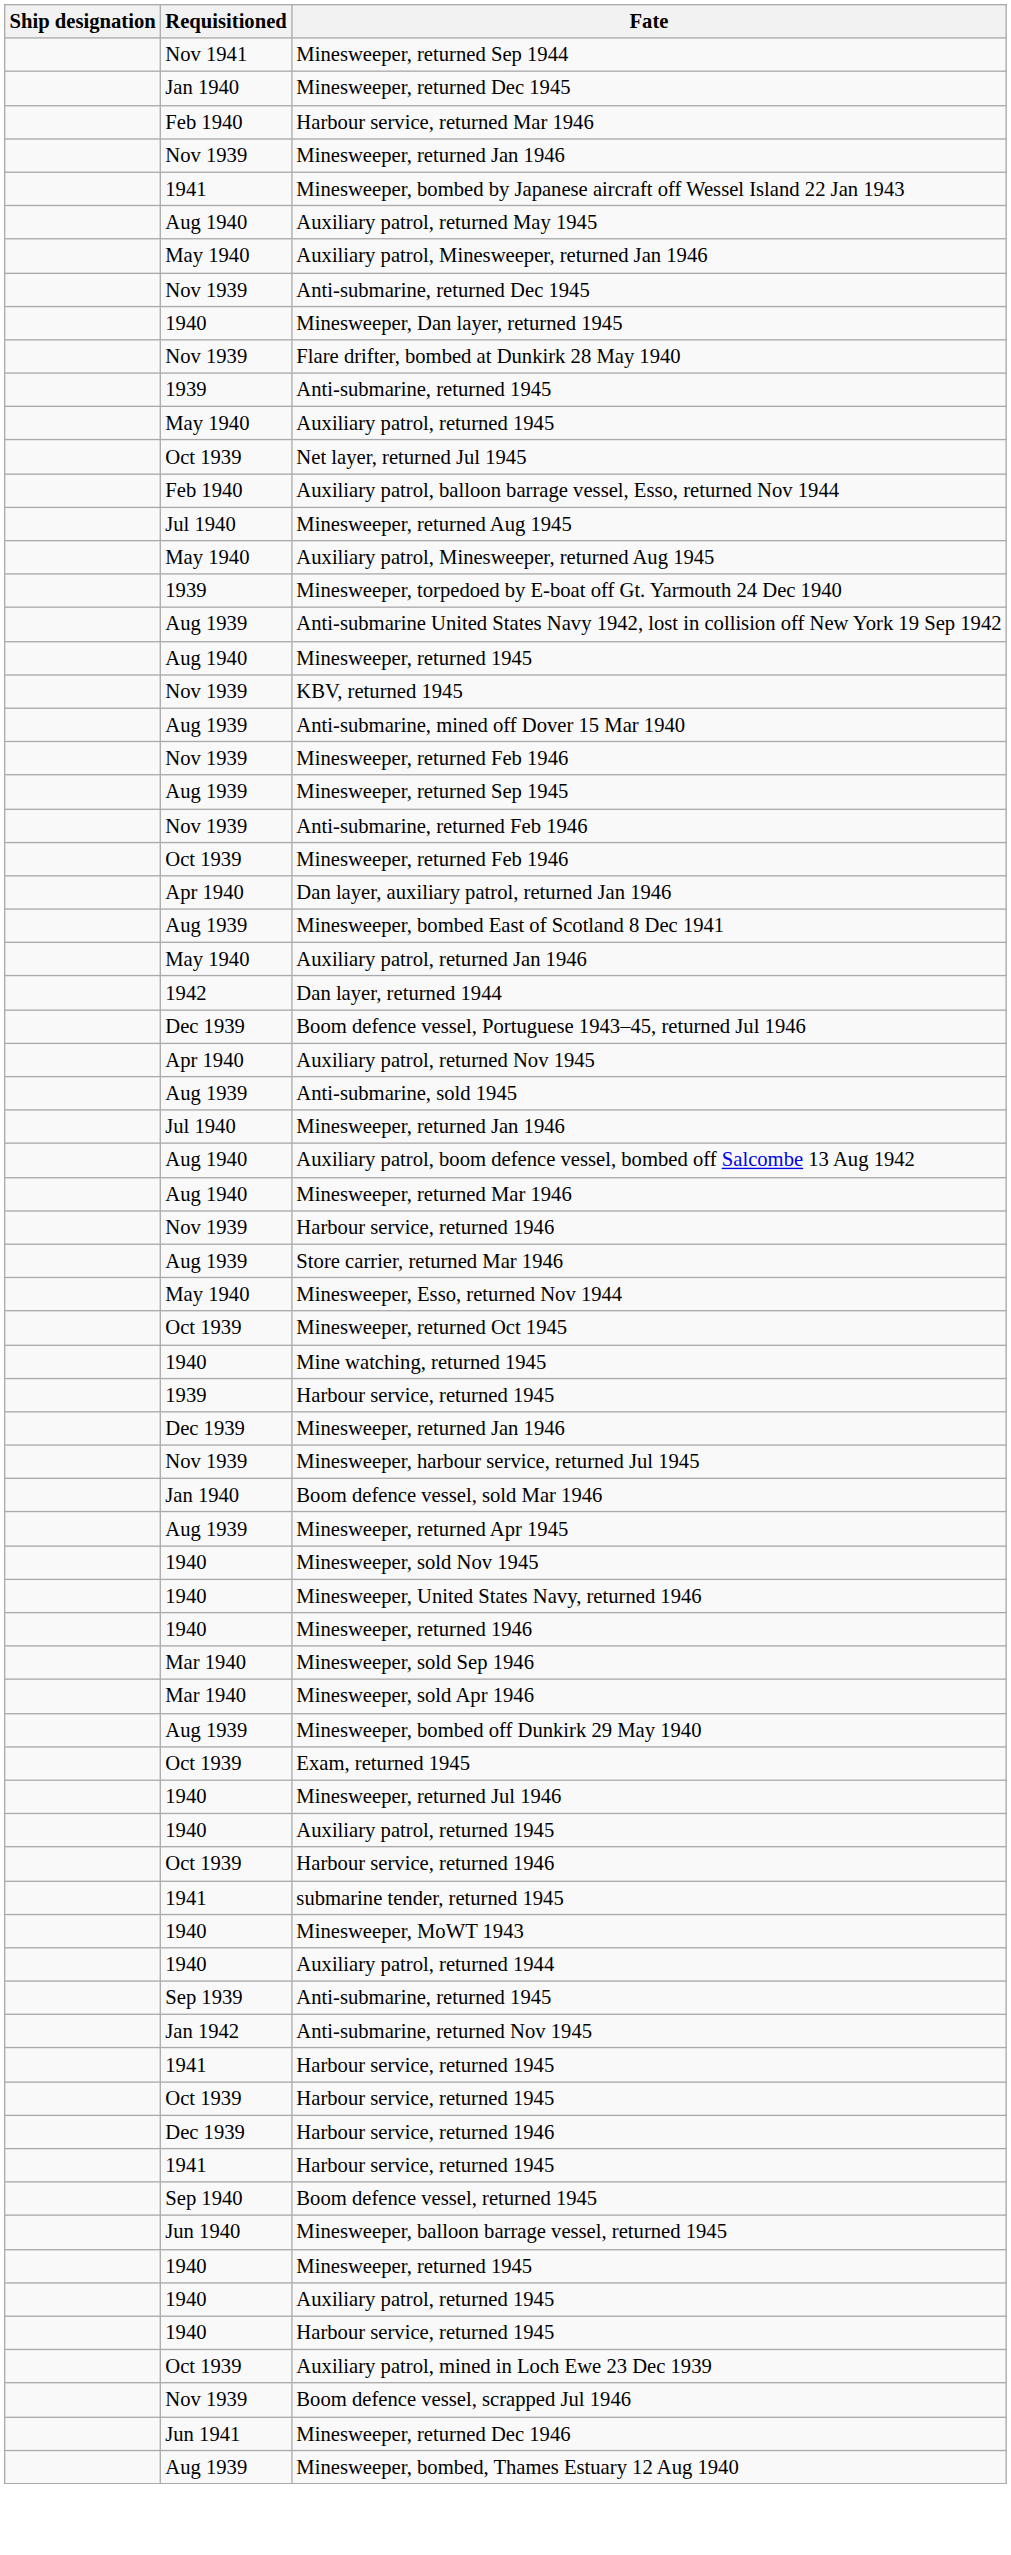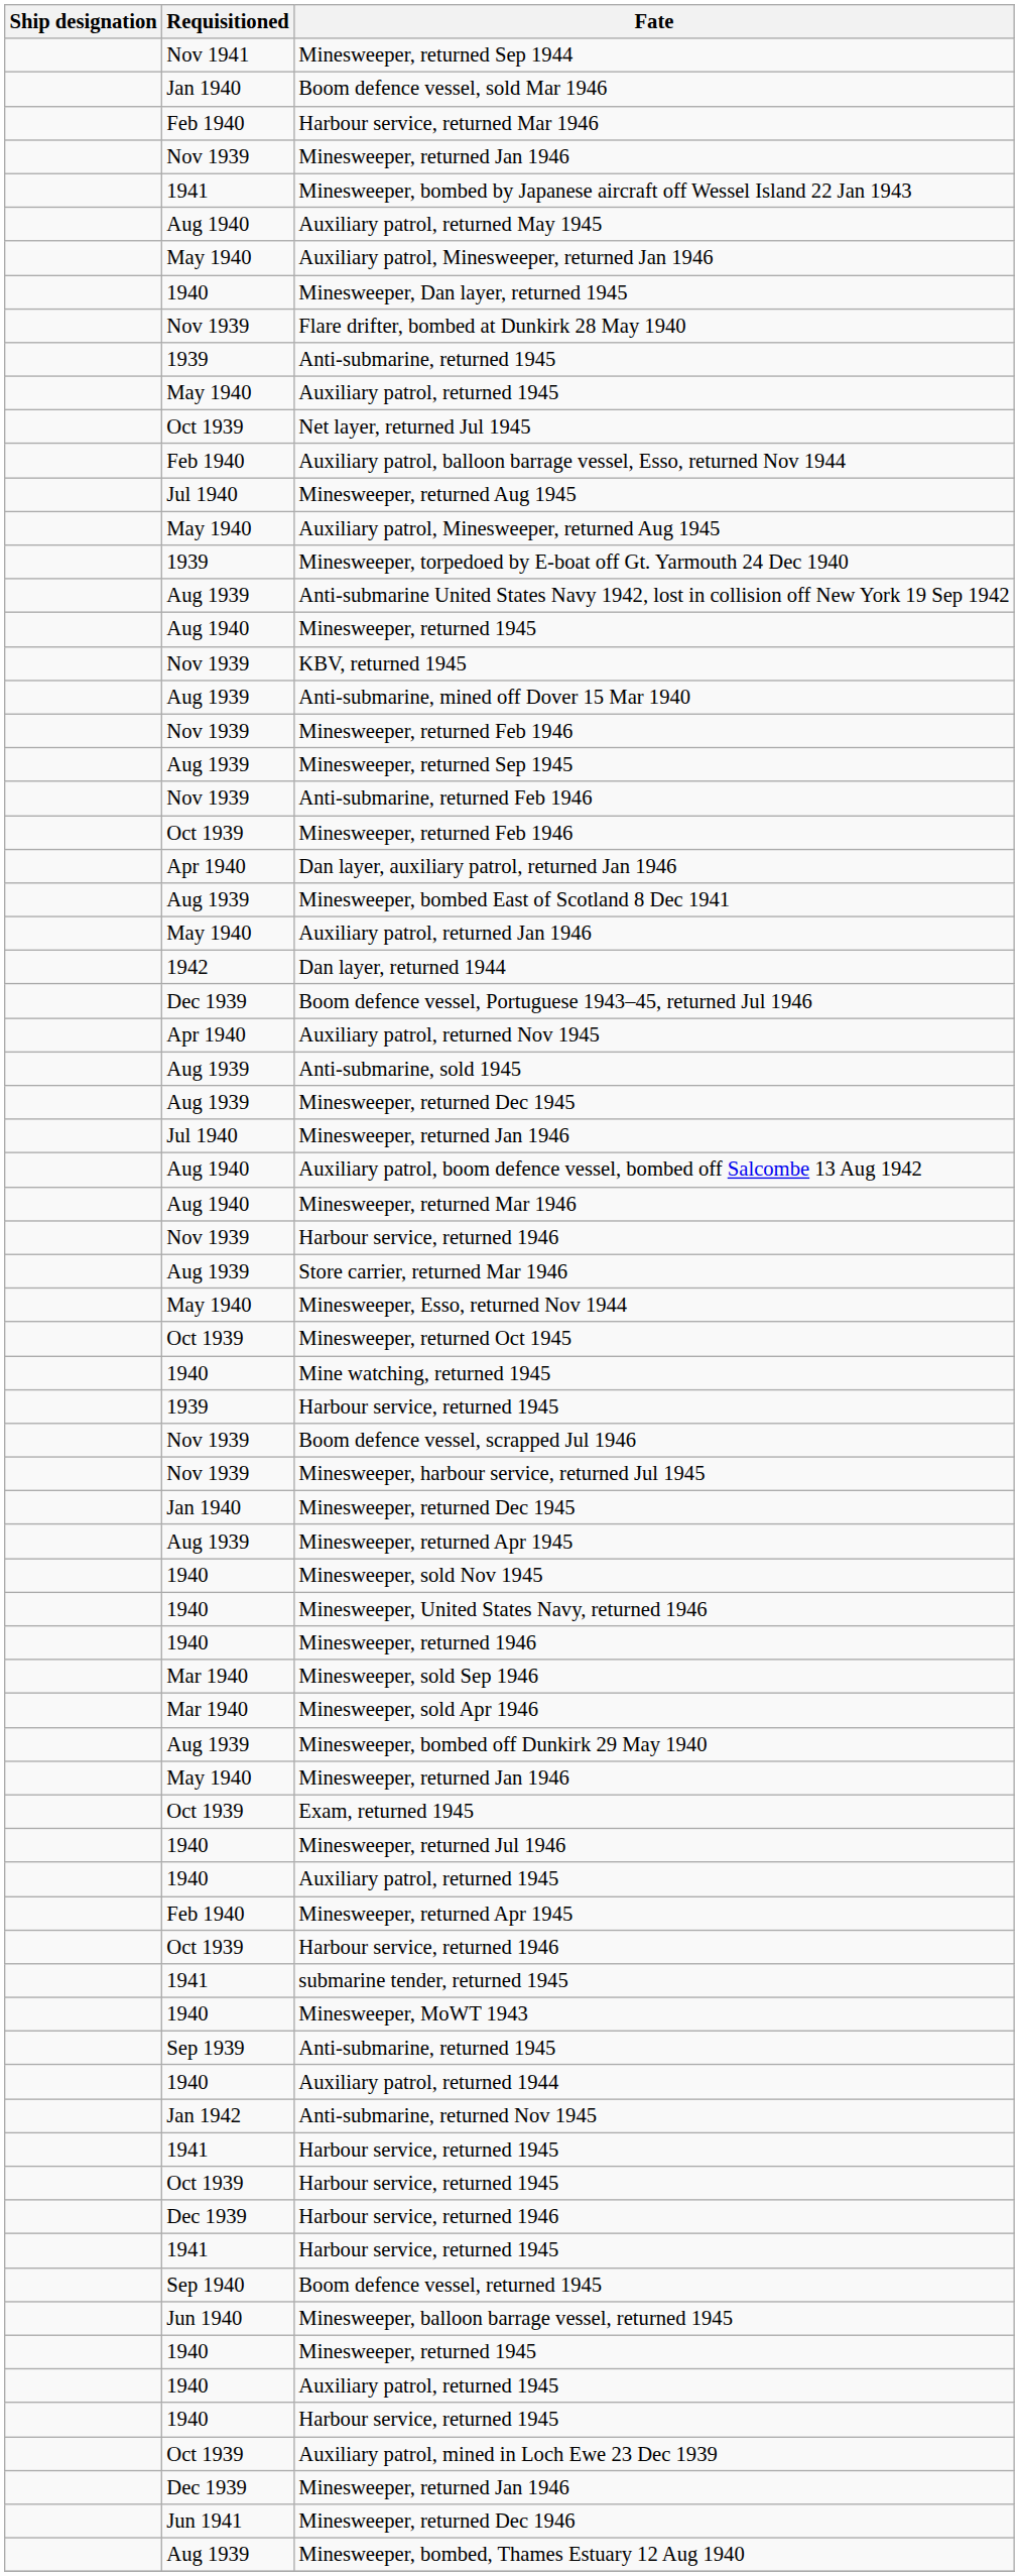 <table class="wikitable" style="font-size:97%;">
 <tr>
 <th>Ship designation</th>
 <th>Requisitioned</th>
 <th>Fate</th>
 </tr>
 <tr>
 <td></td>
 <td>Nov 1941</td>
 <td>Minesweeper, returned Sep 1944</td>
 </tr>
 <tr>
 <td></td>
 <td>Jan 1940</td>
-<td>Minesweeper, returned Dec 1945</td>
+<td>Boom defence vessel, sold Mar 1946</td>
 </tr>
 <tr>
 <td></td>
 <td>Feb 1940</td>
 <td>Harbour service, returned Mar 1946</td>
 </tr>
 <tr>
 <td></td>
 <td>Nov 1939</td>
 <td>Minesweeper, returned Jan 1946</td>
 </tr>
 <tr>
 <td></td>
 <td>1941</td>
 <td>Minesweeper, bombed by Japanese aircraft off Wessel Island 22 Jan 1943</td>
 </tr>
 <tr>
 <td></td>
 <td>Aug 1940</td>
 <td>Auxiliary patrol, returned May 1945</td>
 </tr>
 <tr>
 <td></td>
 <td>May 1940</td>
 <td>Auxiliary patrol, Minesweeper, returned Jan 1946</td>
-</tr>
-<tr>
-<td></td>
-<td>Nov 1939</td>
-<td>Anti-submarine, returned Dec 1945</td>
 </tr>
 <tr>
 <td></td>
 <td>1940</td>
 <td>Minesweeper, Dan layer, returned 1945</td>
 </tr>
 <tr>
 <td></td>
 <td>Nov 1939</td>
 <td>Flare drifter, bombed at Dunkirk 28 May 1940</td>
 </tr>
 <tr>
 <td></td>
 <td>1939</td>
 <td>Anti-submarine, returned 1945</td>
 </tr>
 <tr>
 <td></td>
 <td>May 1940</td>
 <td>Auxiliary patrol, returned 1945</td>
 </tr>
 <tr>
 <td></td>
 <td>Oct 1939</td>
 <td>Net layer, returned Jul 1945</td>
 </tr>
 <tr>
 <td></td>
 <td>Feb 1940</td>
 <td>Auxiliary patrol, balloon barrage vessel, Esso, returned Nov 1944</td>
 </tr>
 <tr>
 <td></td>
 <td>Jul 1940</td>
 <td>Minesweeper, returned Aug 1945</td>
 </tr>
 <tr>
 <td></td>
 <td>May 1940</td>
 <td>Auxiliary patrol, Minesweeper, returned Aug 1945</td>
 </tr>
 <tr>
 <td></td>
 <td>1939</td>
 <td>Minesweeper, torpedoed by E-boat off Gt. Yarmouth 24 Dec 1940</td>
 </tr>
 <tr>
 <td></td>
 <td>Aug 1939</td>
 <td>Anti-submarine United States Navy 1942, lost in collision off New York 19 Sep 1942</td>
 </tr>
 <tr>
 <td></td>
 <td>Aug 1940</td>
 <td>Minesweeper, returned 1945</td>
 </tr>
 <tr>
 <td></td>
 <td>Nov 1939</td>
 <td>KBV, returned 1945</td>
 </tr>
 <tr>
 <td></td>
 <td>Aug 1939</td>
 <td>Anti-submarine, mined off Dover 15 Mar 1940</td>
 </tr>
 <tr>
 <td></td>
 <td>Nov 1939</td>
 <td>Minesweeper, returned Feb 1946</td>
 </tr>
 <tr>
 <td></td>
 <td>Aug 1939</td>
 <td>Minesweeper, returned Sep 1945</td>
 </tr>
 <tr>
 <td></td>
 <td>Nov 1939</td>
 <td>Anti-submarine, returned Feb 1946</td>
 </tr>
 <tr>
 <td></td>
 <td>Oct 1939</td>
 <td>Minesweeper, returned Feb 1946</td>
 </tr>
 <tr>
 <td></td>
 <td>Apr 1940</td>
 <td>Dan layer, auxiliary patrol, returned Jan 1946</td>
 </tr>
 <tr>
 <td></td>
 <td>Aug 1939</td>
 <td>Minesweeper, bombed East of Scotland 8 Dec 1941</td>
 </tr>
 <tr>
 <td></td>
 <td>May 1940</td>
 <td>Auxiliary patrol, returned Jan 1946</td>
 </tr>
 <tr>
 <td></td>
 <td>1942</td>
 <td>Dan layer, returned 1944</td>
 </tr>
 <tr>
 <td></td>
 <td>Dec 1939</td>
 <td>Boom defence vessel, Portuguese 1943–45, returned Jul 1946</td>
 </tr>
 <tr>
 <td></td>
 <td>Apr 1940</td>
 <td>Auxiliary patrol, returned Nov 1945</td>
 </tr>
 <tr>
 <td></td>
 <td>Aug 1939</td>
 <td>Anti-submarine, sold 1945</td>
 </tr>
 <tr>
 <td></td>
+<td>Aug 1939</td>
+<td>Minesweeper, returned Dec 1945</td>
+</tr>
+<tr>
+<td></td>
 <td>Jul 1940</td>
 <td>Minesweeper, returned Jan 1946</td>
 </tr>
 <tr>
 <td></td>
 <td>Aug 1940</td>
 <td>Auxiliary patrol, boom defence vessel, bombed off <a href='#'>Salcombe</a> 13 Aug 1942</td>
 </tr>
 <tr>
 <td></td>
 <td>Aug 1940</td>
 <td>Minesweeper, returned Mar 1946</td>
 </tr>
 <tr>
 <td></td>
 <td>Nov 1939</td>
 <td>Harbour service, returned 1946</td>
 </tr>
 <tr>
 <td></td>
 <td>Aug 1939</td>
 <td>Store carrier, returned Mar 1946</td>
 </tr>
 <tr>
 <td></td>
 <td>May 1940</td>
 <td>Minesweeper, Esso, returned Nov 1944</td>
 </tr>
 <tr>
 <td></td>
 <td>Oct 1939</td>
 <td>Minesweeper, returned Oct 1945</td>
 </tr>
 <tr>
 <td></td>
 <td>1940</td>
 <td>Mine watching, returned 1945</td>
 </tr>
 <tr>
 <td></td>
 <td>1939</td>
 <td>Harbour service, returned 1945</td>
 </tr>
 <tr>
 <td></td>
-<td>Dec 1939</td>
-<td>Minesweeper, returned Jan 1946</td>
+<td>Nov 1939</td>
+<td>Boom defence vessel, scrapped Jul 1946</td>
 </tr>
 <tr>
 <td></td>
 <td>Nov 1939</td>
 <td>Minesweeper, harbour service, returned Jul 1945</td>
 </tr>
 <tr>
 <td></td>
 <td>Jan 1940</td>
-<td>Boom defence vessel, sold Mar 1946</td>
+<td>Minesweeper, returned Dec 1945</td>
 </tr>
 <tr>
 <td></td>
 <td>Aug 1939</td>
 <td>Minesweeper, returned Apr 1945</td>
 </tr>
 <tr>
 <td></td>
 <td>1940</td>
 <td>Minesweeper, sold Nov 1945</td>
 </tr>
 <tr>
 <td></td>
 <td>1940</td>
 <td>Minesweeper, United States Navy, returned 1946</td>
 </tr>
 <tr>
 <td></td>
 <td>1940</td>
 <td>Minesweeper, returned 1946</td>
 </tr>
 <tr>
 <td></td>
 <td>Mar 1940</td>
 <td>Minesweeper, sold Sep 1946</td>
 </tr>
 <tr>
 <td></td>
 <td>Mar 1940</td>
 <td>Minesweeper, sold Apr 1946</td>
 </tr>
 <tr>
 <td></td>
 <td>Aug 1939</td>
 <td>Minesweeper, bombed off Dunkirk 29 May 1940</td>
 </tr>
 <tr>
 <td></td>
+<td>May 1940</td>
+<td>Minesweeper, returned Jan 1946</td>
+</tr>
+<tr>
+<td></td>
 <td>Oct 1939</td>
 <td>Exam, returned 1945</td>
 </tr>
 <tr>
 <td></td>
 <td>1940</td>
 <td>Minesweeper, returned Jul 1946</td>
 </tr>
 <tr>
 <td></td>
 <td>1940</td>
 <td>Auxiliary patrol, returned 1945</td>
+</tr>
+<tr>
+<td></td>
+<td>Feb 1940</td>
+<td>Minesweeper, returned Apr 1945</td>
 </tr>
 <tr>
 <td></td>
 <td>Oct 1939</td>
 <td>Harbour service, returned 1946</td>
 </tr>
 <tr>
 <td></td>
 <td>1941</td>
 <td>submarine tender, returned 1945</td>
 </tr>
 <tr>
 <td></td>
 <td>1940</td>
 <td>Minesweeper, MoWT 1943</td>
 </tr>
 <tr>
 <td></td>
-<td>1940</td>
-<td>Auxiliary patrol, returned 1944</td>
+<td>Sep 1939</td>
+<td>Anti-submarine, returned 1945</td>
 </tr>
 <tr>
 <td></td>
-<td>Sep 1939</td>
-<td>Anti-submarine, returned 1945</td>
+<td>1940</td>
+<td>Auxiliary patrol, returned 1944</td>
 </tr>
 <tr>
 <td></td>
 <td>Jan 1942</td>
 <td>Anti-submarine, returned Nov 1945</td>
 </tr>
 <tr>
 <td></td>
 <td>1941</td>
 <td>Harbour service, returned 1945</td>
 </tr>
 <tr>
 <td></td>
 <td>Oct 1939</td>
 <td>Harbour service, returned 1945</td>
 </tr>
 <tr>
 <td></td>
 <td>Dec 1939</td>
 <td>Harbour service, returned 1946</td>
 </tr>
 <tr>
 <td></td>
 <td>1941</td>
 <td>Harbour service, returned 1945</td>
 </tr>
 <tr>
 <td></td>
 <td>Sep 1940</td>
 <td>Boom defence vessel, returned 1945</td>
 </tr>
 <tr>
 <td></td>
 <td>Jun 1940</td>
 <td>Minesweeper, balloon barrage vessel, returned 1945</td>
 </tr>
 <tr>
 <td></td>
 <td>1940</td>
 <td>Minesweeper, returned 1945</td>
 </tr>
 <tr>
 <td></td>
 <td>1940</td>
 <td>Auxiliary patrol, returned 1945</td>
 </tr>
 <tr>
 <td></td>
 <td>1940</td>
 <td>Harbour service, returned 1945</td>
 </tr>
 <tr>
 <td></td>
 <td>Oct 1939</td>
 <td>Auxiliary patrol, mined in Loch Ewe 23 Dec 1939</td>
 </tr>
 <tr>
 <td></td>
-<td>Nov 1939</td>
-<td>Boom defence vessel, scrapped Jul 1946</td>
+<td>Dec 1939</td>
+<td>Minesweeper, returned Jan 1946</td>
 </tr>
 <tr>
 <td></td>
 <td>Jun 1941</td>
 <td>Minesweeper, returned Dec 1946</td>
 </tr>
 <tr>
 <td></td>
 <td>Aug 1939</td>
 <td>Minesweeper, bombed, Thames Estuary 12 Aug 1940</td>
 </tr>
 <tr>
 </tr>
 </table>
